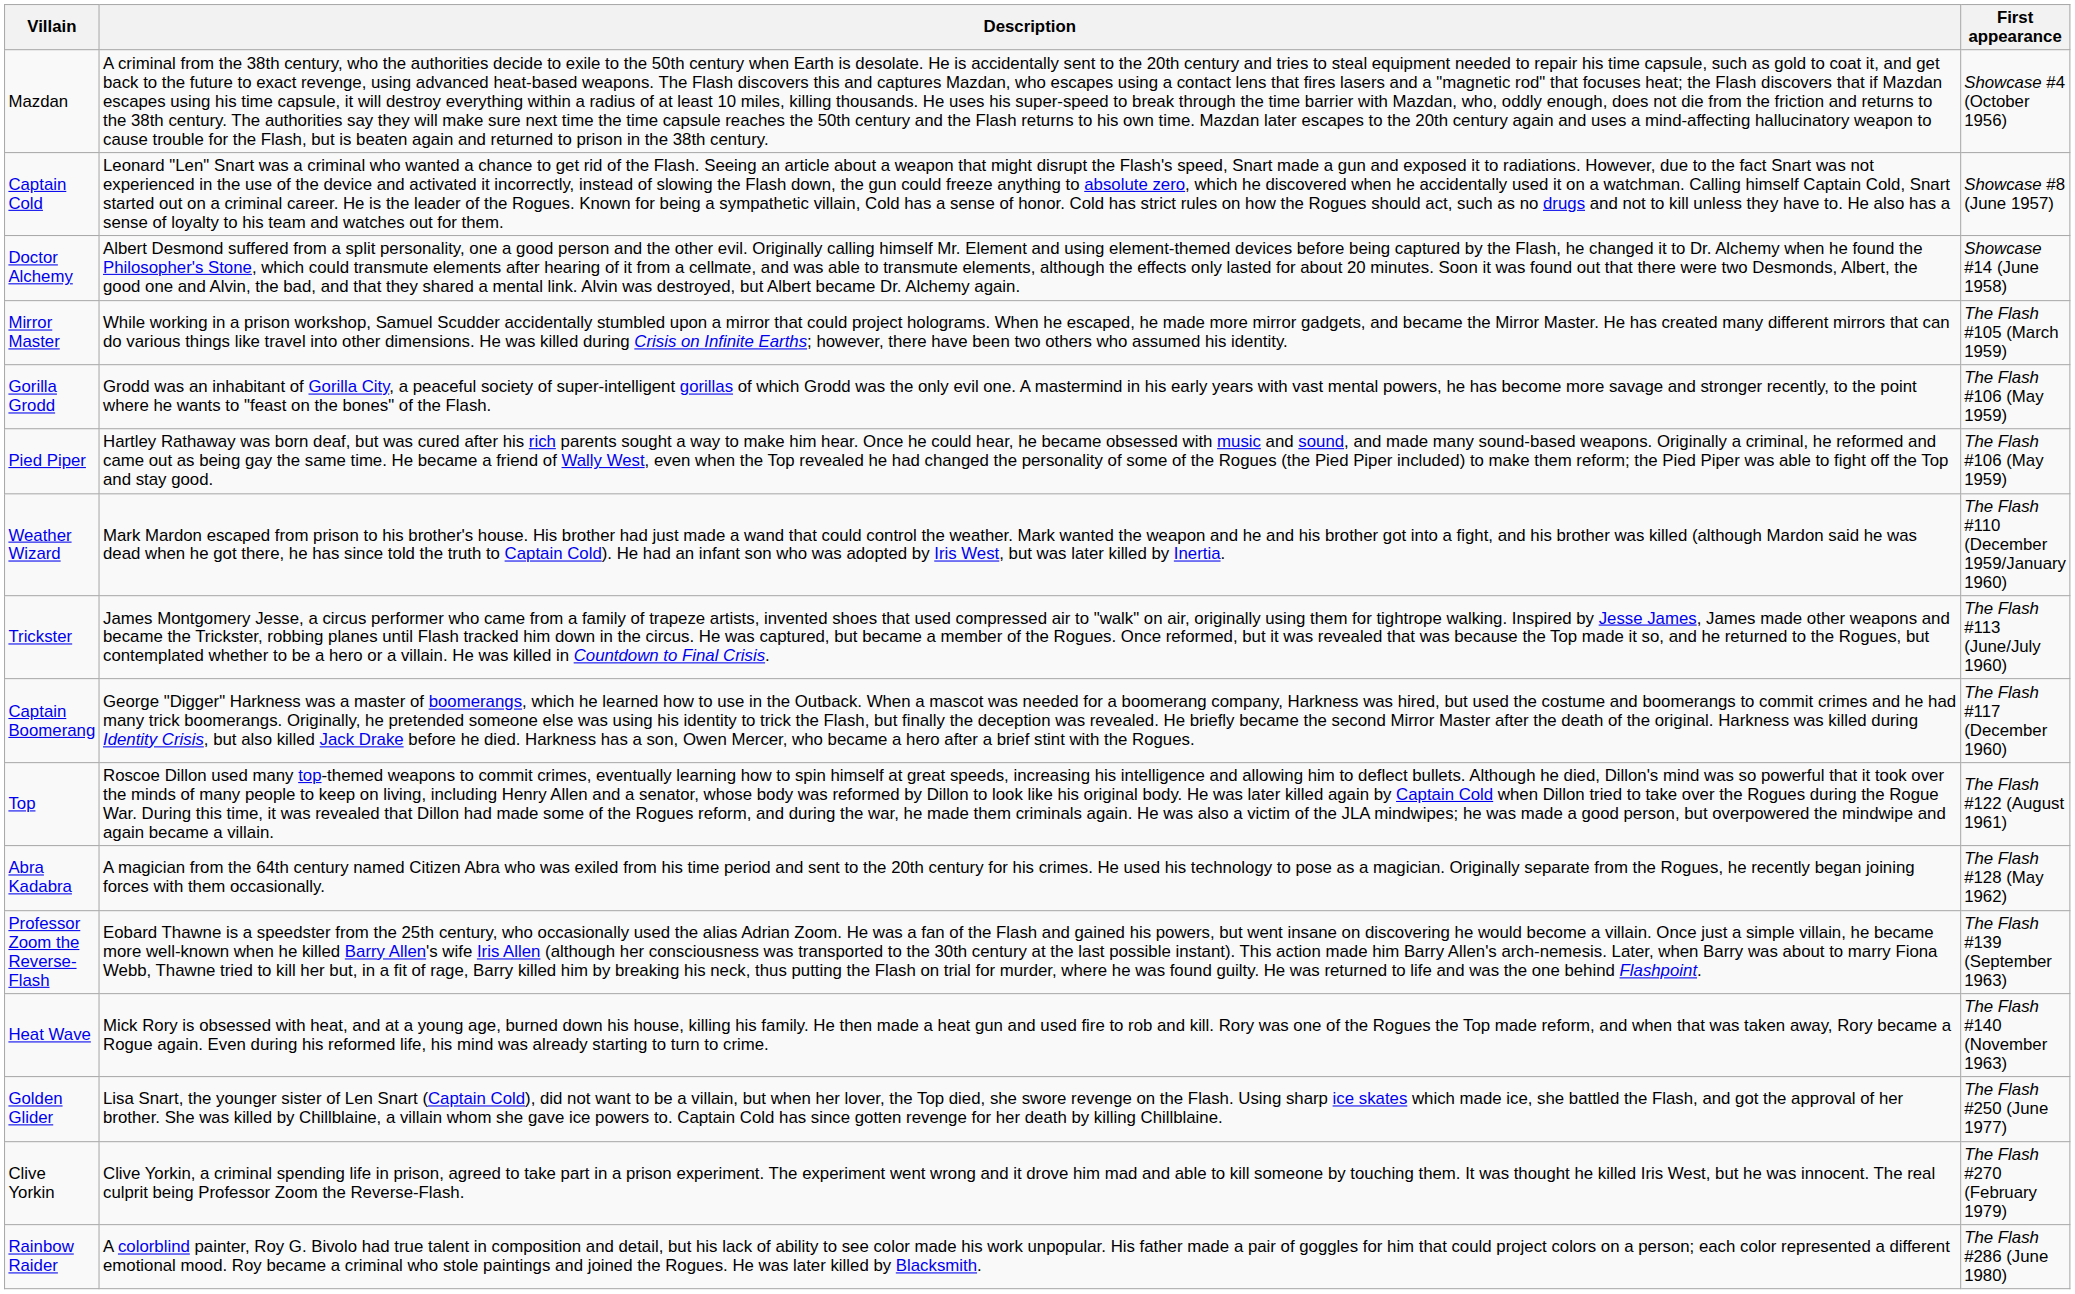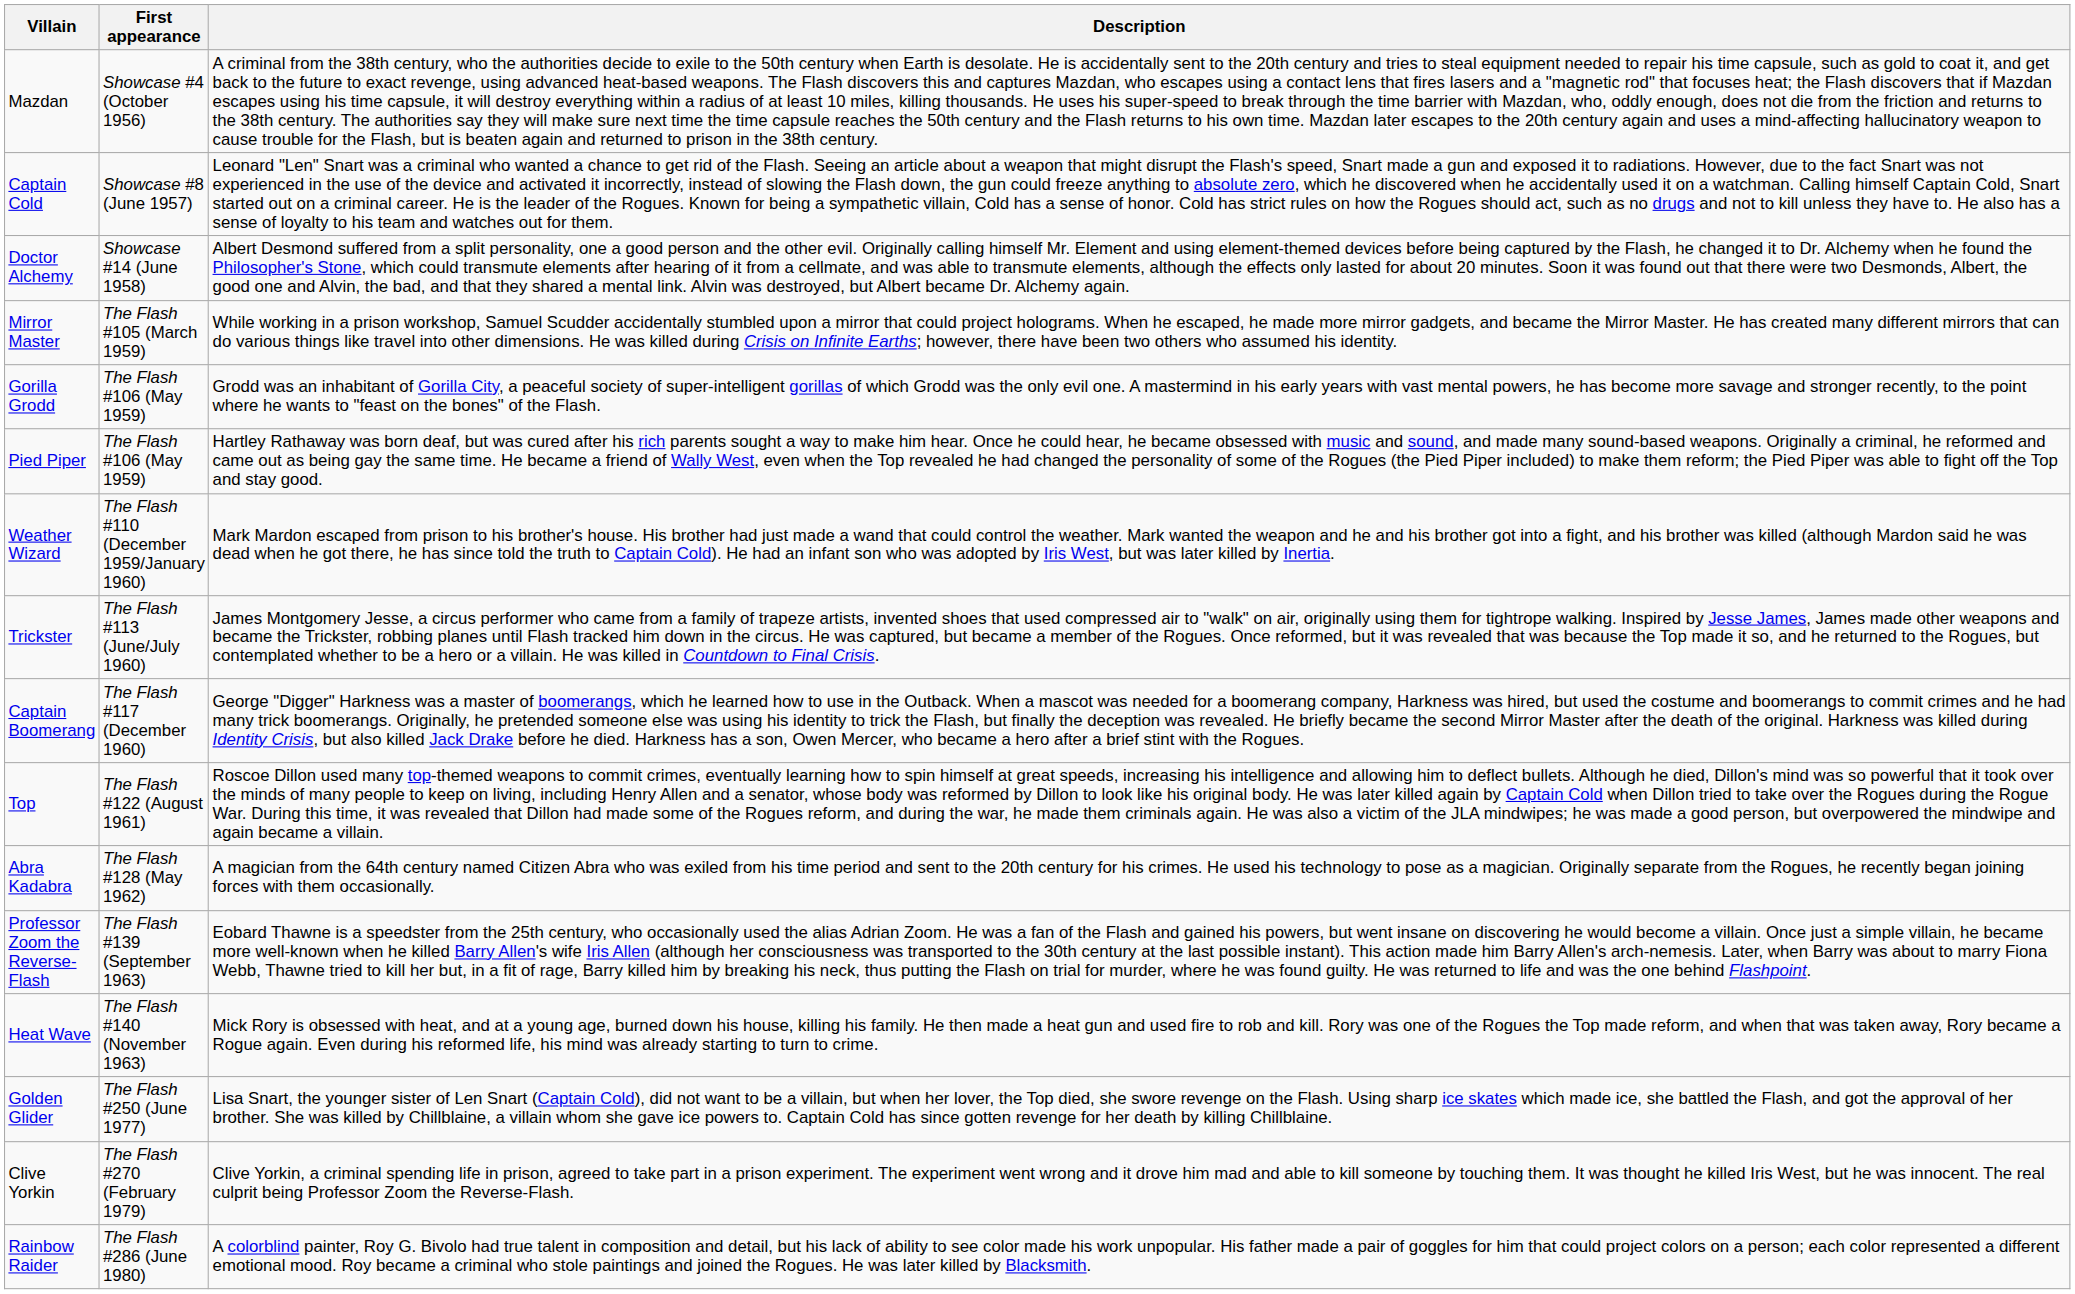 <table class="wikitable">
 <tr>
 <th width="1%">Villain</th>
+<th width="1%">First appearance</th>
 <th>Description</th>
-<th width="1%">First appearance</th>
 </tr>
 <tr>
 <td>Mazdan</td>
+<td><em>Showcase</em> #4 (October 1956)</td>
 <td>A criminal from the 38th century, who the authorities decide to exile to the 50th century when Earth is desolate. He is accidentally sent to the 20th century and tries to steal equipment needed to repair his time capsule, such as gold to coat it, and get back to the future to exact revenge, using advanced heat-based weapons. The Flash discovers this and captures Mazdan, who escapes using a contact lens that fires lasers and a "magnetic rod" that focuses heat; the Flash discovers that if Mazdan escapes using his time capsule, it will destroy everything within a radius of at least 10 miles, killing thousands. He uses his super-speed to break through the time barrier with Mazdan, who, oddly enough, does not die from the friction and returns to the 38th century. The authorities say they will make sure next time the time capsule reaches the 50th century and the Flash returns to his own time. Mazdan later escapes to the 20th century again and uses a mind-affecting hallucinatory weapon to cause trouble for the Flash, but is beaten again and returned to prison in the 38th century.</td>
-<td><em>Showcase</em> #4 (October 1956)</td>
 </tr>
 <tr>
 <td><a href='#'>Captain Cold</a></td>
+<td><em>Showcase</em> #8 (June 1957)</td>
 <td>Leonard "Len" Snart was a criminal who wanted a chance to get rid of the Flash. Seeing an article about a weapon that might disrupt the Flash's speed, Snart made a gun and exposed it to radiations. However, due to the fact Snart was not experienced in the use of the device and activated it incorrectly, instead of slowing the Flash down, the gun could freeze anything to <a href='#'>absolute zero</a>, which he discovered when he accidentally used it on a watchman. Calling himself Captain Cold, Snart started out on a criminal career. He is the leader of the Rogues. Known for being a sympathetic villain, Cold has a sense of honor. Cold has strict rules on how the Rogues should act, such as no <a href='#'>drugs</a> and not to kill unless they have to. He also has a sense of loyalty to his team and watches out for them.</td>
-<td><em>Showcase</em> #8 (June 1957)</td>
 </tr>
 <tr>
 <td><a href='#'>Doctor Alchemy</a></td>
+<td><em>Showcase</em> #14 (June 1958)</td>
 <td>Albert Desmond suffered from a split personality, one a good person and the other evil. Originally calling himself Mr. Element and using element-themed devices before being captured by the Flash, he changed it to Dr. Alchemy when he found the <a href='#'>Philosopher's Stone</a>, which could transmute elements after hearing of it from a cellmate, and was able to transmute elements, although the effects only lasted for about 20 minutes. Soon it was found out that there were two Desmonds, Albert, the good one and Alvin, the bad, and that they shared a mental link. Alvin was destroyed, but Albert became Dr. Alchemy again.</td>
-<td><em>Showcase</em> #14 (June 1958)</td>
 </tr>
 <tr>
 <td><a href='#'>Mirror Master</a></td>
+<td><em>The Flash</em> #105 (March 1959)</td>
 <td>While working in a prison workshop, Samuel Scudder accidentally stumbled upon a mirror that could project holograms. When he escaped, he made more mirror gadgets, and became the Mirror Master. He has created many different mirrors that can do various things like travel into other dimensions. He was killed during <em><a href='#'>Crisis on Infinite Earths</a></em>; however, there have been two others who assumed his identity.</td>
-<td><em>The Flash</em> #105 (March 1959)</td>
 </tr>
 <tr>
 <td><a href='#'>Gorilla Grodd</a></td>
+<td><em>The Flash</em> #106 (May 1959)</td>
 <td>Grodd was an inhabitant of <a href='#'>Gorilla City</a>, a peaceful society of super-intelligent <a href='#'>gorillas</a> of which Grodd was the only evil one. A mastermind in his early years with vast mental powers, he has become more savage and stronger recently, to the point where he wants to "feast on the bones" of the Flash.</td>
-<td><em>The Flash</em> #106 (May 1959)</td>
 </tr>
 <tr>
 <td><a href='#'>Pied Piper</a></td>
+<td><em>The Flash</em> #106 (May 1959)</td>
 <td>Hartley Rathaway was born deaf, but was cured after his <a href='#'>rich</a> parents sought a way to make him hear. Once he could hear, he became obsessed with <a href='#'>music</a> and <a href='#'>sound</a>, and made many sound-based weapons. Originally a criminal, he reformed and came out as being gay the same time. He became a friend of <a href='#'>Wally West</a>, even when the Top revealed he had changed the personality of some of the Rogues (the Pied Piper included) to make them reform; the Pied Piper was able to fight off the Top and stay good.</td>
-<td><em>The Flash</em> #106 (May 1959)</td>
 </tr>
 <tr>
 <td><a href='#'>Weather Wizard</a></td>
+<td><em>The Flash</em> #110 (December 1959/January 1960)</td>
 <td>Mark Mardon escaped from prison to his brother's house. His brother had just made a wand that could control the weather. Mark wanted the weapon and he and his brother got into a fight, and his brother was killed (although Mardon said he was dead when he got there, he has since told the truth to <a href='#'>Captain Cold</a>). He had an infant son who was adopted by <a href='#'>Iris West</a>, but was later killed by <a href='#'>Inertia</a>.</td>
-<td><em>The Flash</em> #110 (December 1959/January 1960)</td>
 </tr>
 <tr>
 <td><a href='#'>Trickster</a></td>
+<td><em>The Flash</em> #113 (June/July 1960)</td>
 <td>James Montgomery Jesse, a circus performer who came from a family of trapeze artists, invented shoes that used compressed air to "walk" on air, originally using them for tightrope walking. Inspired by <a href='#'>Jesse James</a>, James made other weapons and became the Trickster, robbing planes until Flash tracked him down in the circus. He was captured, but became a member of the Rogues. Once reformed, but it was revealed that was because the Top made it so, and he returned to the Rogues, but contemplated whether to be a hero or a villain. He was killed in <em><a href='#'>Countdown to Final Crisis</a></em>.</td>
-<td><em>The Flash</em> #113 (June/July 1960)</td>
 </tr>
 <tr>
 <td><a href='#'>Captain Boomerang</a></td>
+<td><em>The Flash</em> #117 (December 1960)</td>
 <td>George "Digger" Harkness was a master of <a href='#'>boomerangs</a>, which he learned how to use in the Outback. When a mascot was needed for a boomerang company, Harkness was hired, but used the costume and boomerangs to commit crimes and he had many trick boomerangs. Originally, he pretended someone else was using his identity to trick the Flash, but finally the deception was revealed. He briefly became the second Mirror Master after the death of the original. Harkness was killed during <em><a href='#'>Identity Crisis</a></em>, but also killed <a href='#'>Jack Drake</a> before he died. Harkness has a son, Owen Mercer, who became a hero after a brief stint with the Rogues.</td>
-<td><em>The Flash</em> #117 (December 1960)</td>
 </tr>
 <tr>
 <td><a href='#'>Top</a></td>
+<td><em>The Flash</em> #122 (August 1961)</td>
 <td>Roscoe Dillon used many <a href='#'>top</a>-themed weapons to commit crimes, eventually learning how to spin himself at great speeds, increasing his intelligence and allowing him to deflect bullets. Although he died, Dillon's mind was so powerful that it took over the minds of many people to keep on living, including Henry Allen and a senator, whose body was reformed by Dillon to look like his original body. He was later killed again by <a href='#'>Captain Cold</a> when Dillon tried to take over the Rogues during the Rogue War. During this time, it was revealed that Dillon had made some of the Rogues reform, and during the war, he made them criminals again. He was also a victim of the JLA mindwipes; he was made a good person, but overpowered the mindwipe and again became a villain.</td>
-<td><em>The Flash</em> #122 (August 1961)</td>
 </tr>
 <tr>
 <td><a href='#'>Abra Kadabra</a></td>
+<td><em>The Flash</em> #128 (May 1962)</td>
 <td>A magician from the 64th century named Citizen Abra who was exiled from his time period and sent to the 20th century for his crimes. He used his technology to pose as a magician. Originally separate from the Rogues, he recently began joining forces with them occasionally.</td>
-<td><em>The Flash</em> #128 (May 1962)</td>
 </tr>
 <tr>
 <td><a href='#'>Professor Zoom the Reverse-Flash</a></td>
+<td><em>The Flash</em> #139 (September 1963)</td>
 <td>Eobard Thawne is a speedster from the 25th century, who occasionally used the alias Adrian Zoom. He was a fan of the Flash and gained his powers, but went insane on discovering he would become a villain. Once just a simple villain, he became more well-known when he killed <a href='#'>Barry Allen</a>'s wife <a href='#'>Iris Allen</a> (although her consciousness was transported to the 30th century at the last possible instant). This action made him Barry Allen's arch-nemesis. Later, when Barry was about to marry Fiona Webb, Thawne tried to kill her but, in a fit of rage, Barry killed him by breaking his neck, thus putting the Flash on trial for murder, where he was found guilty. He was returned to life and was the one behind <em><a href='#'>Flashpoint</a></em>.</td>
-<td><em>The Flash</em> #139 (September 1963)</td>
 </tr>
 <tr>
 <td><a href='#'>Heat Wave</a></td>
+<td><em>The Flash</em> #140 (November 1963)</td>
 <td>Mick Rory is obsessed with heat, and at a young age, burned down his house, killing his family. He then made a heat gun and used fire to rob and kill. Rory was one of the Rogues the Top made reform, and when that was taken away, Rory became a Rogue again. Even during his reformed life, his mind was already starting to turn to crime.</td>
-<td><em>The Flash</em> #140 (November 1963)</td>
 </tr>
 <tr>
 <td><a href='#'>Golden Glider</a></td>
+<td><em>The Flash</em> #250 (June 1977)</td>
 <td>Lisa Snart, the younger sister of Len Snart (<a href='#'>Captain Cold</a>), did not want to be a villain, but when her lover, the Top died, she swore revenge on the Flash. Using sharp <a href='#'>ice skates</a> which made ice, she battled the Flash, and got the approval of her brother. She was killed by Chillblaine, a villain whom she gave ice powers to. Captain Cold has since gotten revenge for her death by killing Chillblaine.</td>
-<td><em>The Flash</em> #250 (June 1977)</td>
 </tr>
 <tr>
 <td>Clive Yorkin</td>
+<td><em>The Flash</em> #270 (February 1979)</td>
 <td>Clive Yorkin, a criminal spending life in prison, agreed to take part in a prison experiment. The experiment went wrong and it drove him mad and able to kill someone by touching them. It was thought he killed Iris West, but he was innocent. The real culprit being Professor Zoom the Reverse-Flash.</td>
-<td><em>The Flash</em> #270 (February 1979)</td>
 </tr>
 <tr>
 <td><a href='#'>Rainbow Raider</a></td>
+<td><em>The Flash</em> #286 (June 1980)</td>
 <td>A <a href='#'>colorblind</a> painter, Roy G. Bivolo had true talent in composition and detail, but his lack of ability to see color made his work unpopular. His father made a pair of goggles for him that could project colors on a person; each color represented a different emotional mood. Roy became a criminal who stole paintings and joined the Rogues. He was later killed by <a href='#'>Blacksmith</a>.</td>
-<td><em>The Flash</em> #286 (June 1980)</td>
 </tr>
 </table>
